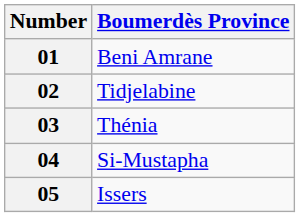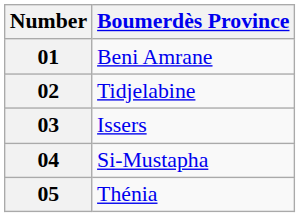 <table class="wikitable sortable">
 <tr>
 <th>Number</th>
 <th><a href='#'>Boumerdès Province</a></th>
 </tr>
 <tr>
 <th>01</th>
 <td><a href='#'>Beni Amrane</a></td>
 </tr>
 <tr>
 <th>02</th>
 <td><a href='#'>Tidjelabine</a></td>
 </tr>
 <tr>
 <th>03</th>
-<td><a href='#'>Thénia</a></td>
+<td><a href='#'>Issers</a></td>
 </tr>
 <tr>
 <th>04</th>
 <td><a href='#'>Si-Mustapha</a></td>
 </tr>
 <tr>
 <th>05</th>
-<td><a href='#'>Issers</a></td>
+<td><a href='#'>Thénia</a></td>
 </tr>
 </table>
